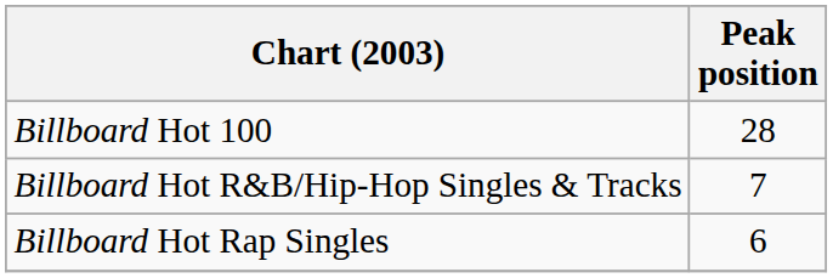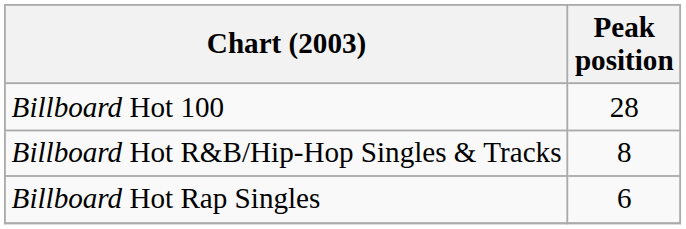 <table class="wikitable sortable">
 <tr>
 <th>Chart (2003)</th>
 <th>Peak<br>position</th>
 </tr>
 <tr>
 <td><em>Billboard</em> Hot 100</td>
 <td align="center">28</td>
 </tr>
 <tr>
 <td><em>Billboard</em> Hot R&B/Hip-Hop Singles & Tracks</td>
-<td align="center">7</td>
+<td align="center">8</td>
 </tr>
 <tr>
 <td><em>Billboard</em> Hot Rap Singles</td>
 <td align="center">6</td>
 </tr>
 <tr>
 </tr>
 </table>
